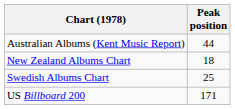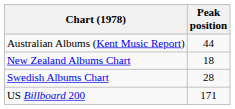 <table class="wikitable sortable">
 <tr>
 <th>Chart (1978)</th>
 <th>Peak<br>position</th>
 </tr>
 <tr>
 <td>Australian Albums (<a href='#'>Kent Music Report</a>)</td>
 <td style="text-align:center;">44</td>
 </tr>
 <tr>
 <td><a href='#'>New Zealand Albums Chart</a></td>
 <td style="text-align:center;">18</td>
 </tr>
 <tr>
 <td><a href='#'>Swedish Albums Chart</a></td>
-<td style="text-align:center;">25</td>
+<td style="text-align:center;">28</td>
 </tr>
 <tr>
 <td>US <a href='#'><em>Billboard</em> 200</a></td>
 <td style="text-align:center;">171</td>
 </tr>
 </table>
